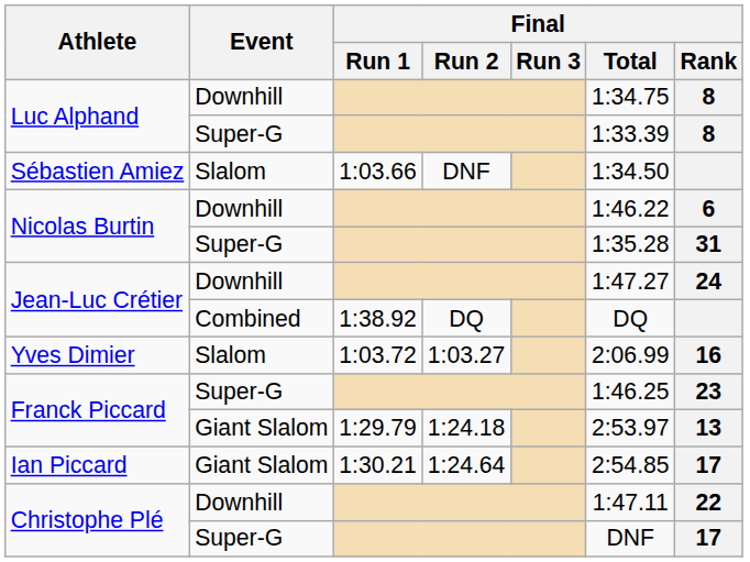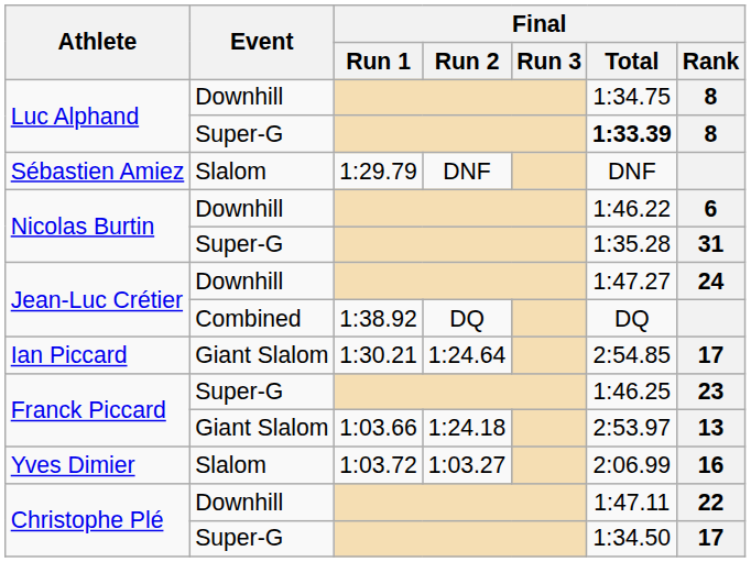 <table class="wikitable" style="font-size:90%">
 <tr>
 <th rowspan="2">Athlete</th>
 <th rowspan="2">Event</th>
 <th colspan="5">Final</th>
 </tr>
 <tr>
 <th>Run 1</th>
 <th>Run 2</th>
 <th>Run 3</th>
 <th>Total</th>
 <th>Rank</th>
 </tr>
 <tr>
 <td rowspan=2><a href='#'>Luc Alphand</a></td>
 <td>Downhill</td>
 <td colspan=3 bgcolor="wheat"></td>
 <td align="center">1:34.75</td>
 <th align="center">8</th>
 </tr>
 <tr>
 <td>Super-G</td>
 <td colspan=3 bgcolor="wheat"></td>
-<td align="center">1:33.39</td>
+<td align="center"><strong>1:33.39</strong></td>
 <th align="center">8</th>
 </tr>
 <tr>
 <td><a href='#'>Sébastien Amiez</a></td>
 <td>Slalom</td>
-<td align="center">1:03.66</td>
+<td align="center">1:29.79</td>
 <td align="center">DNF</td>
 <td bgcolor="wheat"></td>
-<td align="center">1:34.50</td>
+<td align="center">DNF</td>
 <th align="center"></th>
 </tr>
 <tr>
 <td rowspan=2><a href='#'>Nicolas Burtin</a></td>
 <td>Downhill</td>
 <td colspan=3 bgcolor="wheat"></td>
 <td align="center">1:46.22</td>
 <th align="center">6</th>
 </tr>
 <tr>
 <td>Super-G</td>
 <td colspan=3 bgcolor="wheat"></td>
 <td align="center">1:35.28</td>
 <th align="center">31</th>
 </tr>
 <tr>
 <td rowspan=2><a href='#'>Jean-Luc Crétier</a></td>
 <td>Downhill</td>
 <td colspan=3 bgcolor="wheat"></td>
 <td align="center">1:47.27</td>
 <th align="center">24</th>
 </tr>
 <tr>
 <td>Combined</td>
 <td align="center">1:38.92</td>
 <td align="center">DQ</td>
 <td bgcolor="wheat"></td>
 <td align="center">DQ</td>
 <th align="center"></th>
 </tr>
 <tr>
-<td><a href='#'>Yves Dimier</a></td>
-<td>Slalom</td>
-<td align="center">1:03.72</td>
-<td align="center">1:03.27</td>
+<td><a href='#'>Ian Piccard</a></td>
+<td>Giant Slalom</td>
+<td align="center">1:30.21</td>
+<td align="center">1:24.64</td>
 <td bgcolor="wheat"></td>
-<td align="center">2:06.99</td>
-<th align="center">16</th>
+<td align="center">2:54.85</td>
+<th align="center">17</th>
 </tr>
 <tr>
 <td rowspan=2><a href='#'>Franck Piccard</a></td>
 <td>Super-G</td>
 <td colspan=3 bgcolor="wheat"></td>
 <td align="center">1:46.25</td>
 <th align="center">23</th>
 </tr>
 <tr>
 <td>Giant Slalom</td>
-<td align="center">1:29.79</td>
+<td align="center">1:03.66</td>
 <td align="center">1:24.18</td>
 <td bgcolor="wheat"></td>
 <td align="center">2:53.97</td>
 <th align="center">13</th>
 </tr>
 <tr>
-<td><a href='#'>Ian Piccard</a></td>
-<td>Giant Slalom</td>
-<td align="center">1:30.21</td>
-<td align="center">1:24.64</td>
+<td><a href='#'>Yves Dimier</a></td>
+<td>Slalom</td>
+<td align="center">1:03.72</td>
+<td align="center">1:03.27</td>
 <td bgcolor="wheat"></td>
-<td align="center">2:54.85</td>
-<th align="center">17</th>
+<td align="center">2:06.99</td>
+<th align="center">16</th>
 </tr>
 <tr>
 <td rowspan=2><a href='#'>Christophe Plé</a></td>
 <td>Downhill</td>
 <td colspan=3 bgcolor="wheat"></td>
 <td align="center">1:47.11</td>
 <th align="center">22</th>
 </tr>
 <tr>
 <td>Super-G</td>
 <td colspan=3 bgcolor="wheat"></td>
-<td align="center">DNF</td>
+<td align="center">1:34.50</td>
 <th align="center">17</th>
 </tr>
 </table>
